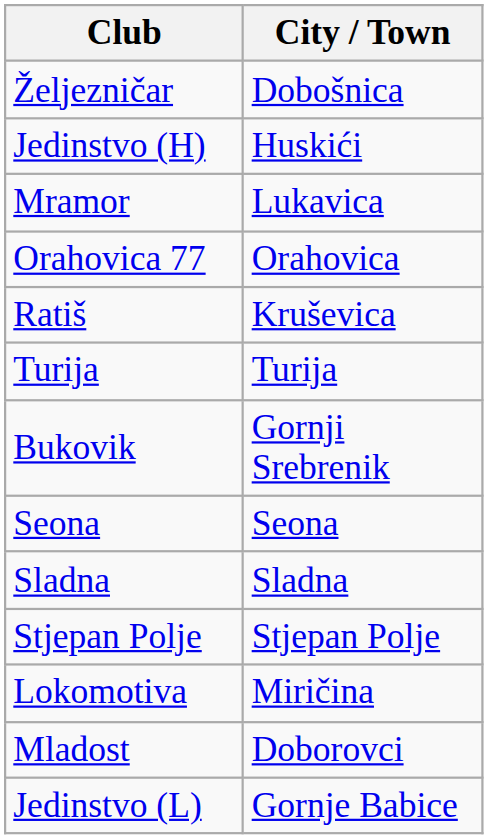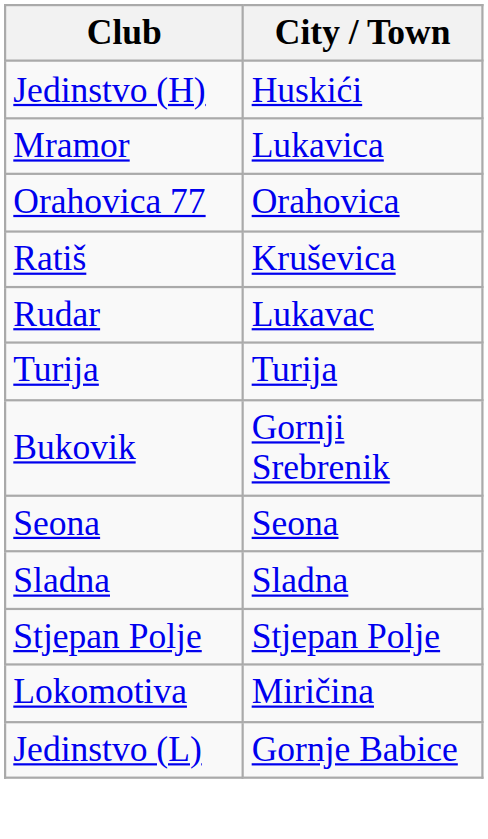 <table class="wikitable sortable">
 <tr>
 <th style="width:100px;">Club</th>
 <th style="width:100px;">City / Town</th>
-</tr>
-<tr>
-<td><a href='#'>Željezničar</a></td>
-<td><a href='#'>Dobošnica</a></td>
 </tr>
 <tr>
 <td><a href='#'>Jedinstvo (H)</a></td>
 <td><a href='#'>Huskići</a></td>
 </tr>
 <tr>
 <td><a href='#'>Mramor</a></td>
 <td><a href='#'>Lukavica</a></td>
 </tr>
 <tr>
 <td><a href='#'>Orahovica 77</a></td>
 <td><a href='#'>Orahovica</a></td>
 </tr>
 <tr>
 <td><a href='#'>Ratiš</a></td>
 <td><a href='#'>Kruševica</a></td>
+</tr>
+<tr>
+<td><a href='#'>Rudar</a></td>
+<td><a href='#'>Lukavac</a></td>
 </tr>
 <tr>
 <td><a href='#'>Turija</a></td>
 <td><a href='#'>Turija</a></td>
 </tr>
 <tr>
 <td><a href='#'>Bukovik</a></td>
 <td><a href='#'>Gornji Srebrenik</a></td>
 </tr>
 <tr>
 <td><a href='#'>Seona</a></td>
 <td><a href='#'>Seona</a></td>
 </tr>
 <tr>
 <td><a href='#'>Sladna</a></td>
 <td><a href='#'>Sladna</a></td>
 </tr>
 <tr>
 <td><a href='#'>Stjepan Polje</a></td>
 <td><a href='#'>Stjepan Polje</a></td>
 </tr>
 <tr>
 <td><a href='#'>Lokomotiva</a></td>
 <td><a href='#'>Miričina</a></td>
 </tr>
 <tr>
-<td><a href='#'>Mladost</a></td>
-<td><a href='#'>Doborovci</a></td>
-</tr>
-<tr>
 <td><a href='#'>Jedinstvo (L)</a></td>
 <td><a href='#'>Gornje Babice</a></td>
 </tr>
 </table>
